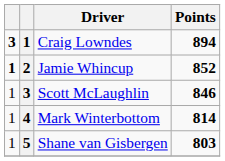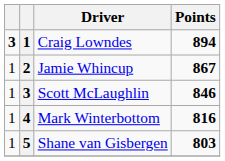 <table class="wikitable" style="font-size: 95%;">
 <tr>
 <th></th>
 <th></th>
 <th>Driver</th>
 <th>Points</th>
 </tr>
 <tr>
 <td align="left"><strong> 3</strong></td>
 <th>1</th>
 <td> <a href='#'>Craig Lowndes</a></td>
 <td align="right"><strong>894</strong></td>
 </tr>
 <tr>
-<td align="left"><strong> 1</strong></td>
+<td align="left"> 1</td>
 <th>2</th>
 <td> <a href='#'>Jamie Whincup</a></td>
-<td align="right"><strong>852</strong></td>
+<td align="right"><strong>867</strong></td>
 </tr>
 <tr>
 <td align="left"> 1</td>
 <th>3</th>
 <td> <a href='#'>Scott McLaughlin</a></td>
 <td align="right"><strong>846</strong></td>
 </tr>
 <tr>
 <td align="left"> 1</td>
 <th>4</th>
 <td> <a href='#'>Mark Winterbottom</a></td>
-<td align="right"><strong>814</strong></td>
+<td align="right"><strong>816</strong></td>
 </tr>
 <tr>
 <td align="left"> 1</td>
 <th>5</th>
 <td> <a href='#'>Shane van Gisbergen</a></td>
 <td align="right"><strong>803</strong></td>
 </tr>
 <tr>
 </tr>
 </table>
